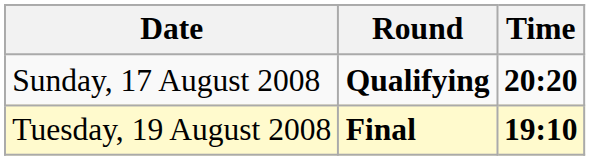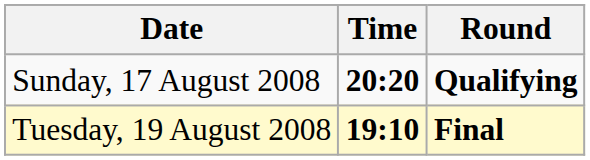 <table class="wikitable">
 <tr>
 <th>Date</th>
+<th>Time</th>
 <th>Round</th>
-<th>Time</th>
 </tr>
 <tr>
 <td>Sunday, 17 August 2008</td>
+<td><strong>20:20</strong></td>
 <td><strong>Qualifying</strong></td>
-<td><strong>20:20</strong></td>
 </tr>
 <tr style=background:lemonchiffon>
 <td>Tuesday, 19 August 2008</td>
+<td><strong>19:10</strong></td>
 <td><strong>Final</strong></td>
-<td><strong>19:10</strong></td>
 </tr>
 </table>
